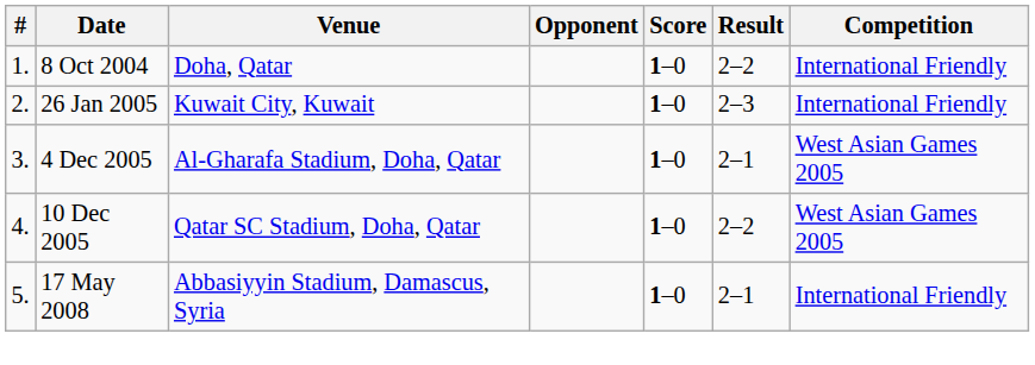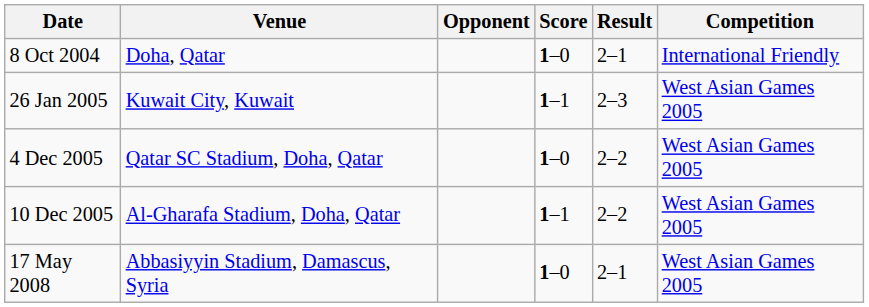 <table class="wikitable" style="font-size:90%; text-align: left;">
 <tr>
-<th>#</th>
 <th>Date</th>
 <th>Venue</th>
 <th>Opponent</th>
 <th>Score</th>
 <th>Result</th>
 <th>Competition</th>
 </tr>
 <tr>
-<td>1.</td>
 <td>8 Oct 2004</td>
 <td><a href='#'>Doha</a>, <a href='#'>Qatar</a></td>
 <td></td>
 <td><strong>1</strong>–0</td>
-<td>2–2</td>
+<td>2–1</td>
 <td><a href='#'>International Friendly</a></td>
 </tr>
 <tr>
-<td>2.</td>
 <td>26 Jan 2005</td>
 <td><a href='#'>Kuwait City</a>, <a href='#'>Kuwait</a></td>
 <td></td>
-<td><strong>1</strong>–0</td>
+<td><strong>1</strong>–1</td>
 <td>2–3</td>
-<td><a href='#'>International Friendly</a></td>
-</tr>
-<tr>
-<td>3.</td>
-<td>4 Dec 2005</td>
-<td><a href='#'>Al-Gharafa Stadium</a>, <a href='#'>Doha</a>, <a href='#'>Qatar</a></td>
-<td></td>
-<td><strong>1</strong>–0</td>
-<td>2–1</td>
 <td><a href='#'>West Asian Games 2005</a></td>
 </tr>
 <tr>
-<td>4.</td>
-<td>10 Dec 2005</td>
+<td>4 Dec 2005</td>
 <td><a href='#'>Qatar SC Stadium</a>, <a href='#'>Doha</a>, <a href='#'>Qatar</a></td>
 <td></td>
 <td><strong>1</strong>–0</td>
 <td>2–2</td>
 <td><a href='#'>West Asian Games 2005</a></td>
 </tr>
 <tr>
-<td>5.</td>
+<td>10 Dec 2005</td>
+<td><a href='#'>Al-Gharafa Stadium</a>, <a href='#'>Doha</a>, <a href='#'>Qatar</a></td>
+<td></td>
+<td><strong>1</strong>–1</td>
+<td>2–2</td>
+<td><a href='#'>West Asian Games 2005</a></td>
+</tr>
+<tr>
 <td>17 May 2008</td>
 <td><a href='#'>Abbasiyyin Stadium</a>, <a href='#'>Damascus</a>, <a href='#'>Syria</a></td>
 <td></td>
 <td><strong>1</strong>–0</td>
 <td>2–1</td>
-<td><a href='#'>International Friendly</a></td>
+<td><a href='#'>West Asian Games 2005</a></td>
 </tr>
 </table>
